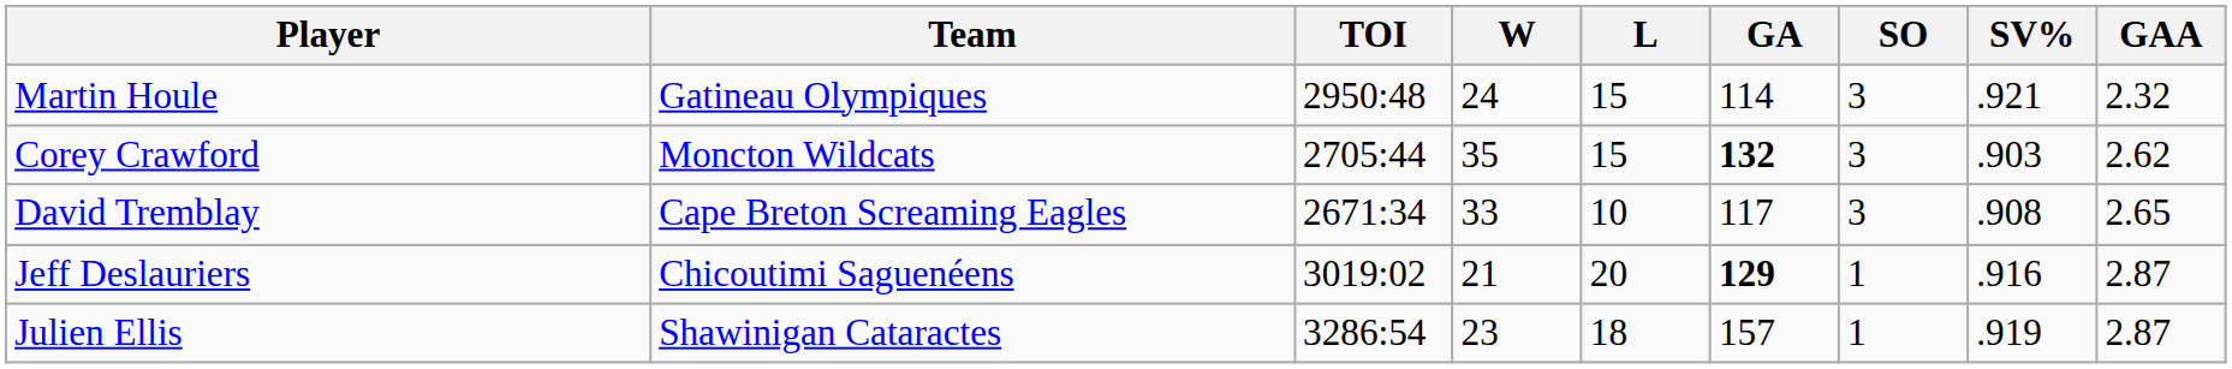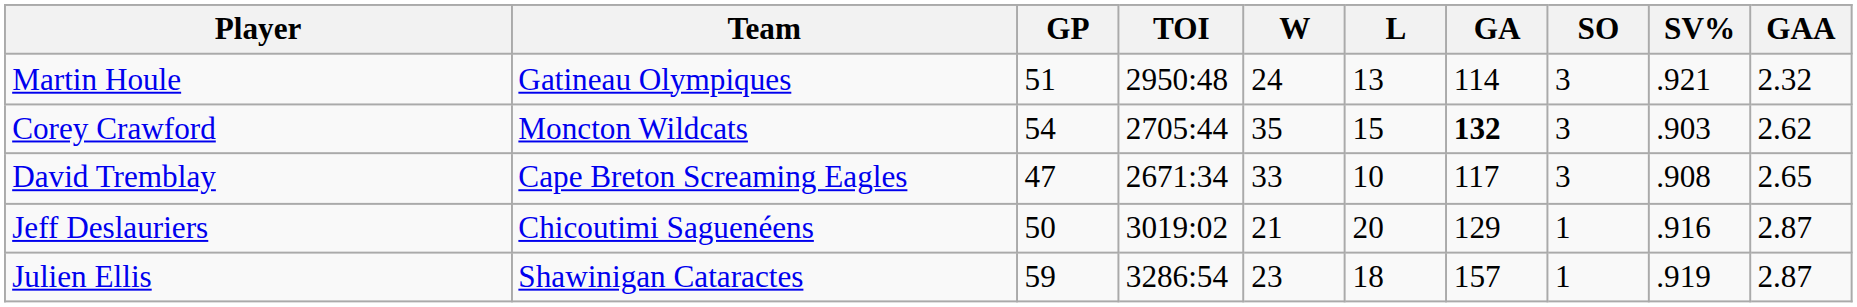 <table class="wikitable" style="width: 75%">
 <tr>
 <th width=25%>Player</th>
 <th width=25%>Team</th>
+<th width=5%>GP</th>
 <th width=5%>TOI</th>
 <th width=5%>W</th>
 <th width=5%>L</th>
 <th width=5%>GA</th>
 <th width=5%>SO</th>
 <th width=5%>SV%</th>
 <th width=5%>GAA</th>
 </tr>
 <tr>
 <td><a href='#'>Martin Houle</a></td>
 <td><a href='#'>Gatineau Olympiques</a></td>
+<td>51</td>
 <td>2950:48</td>
 <td>24</td>
-<td>15</td>
+<td>13</td>
 <td>114</td>
 <td>3</td>
 <td>.921</td>
 <td>2.32</td>
 </tr>
 <tr>
 <td><a href='#'>Corey Crawford</a></td>
 <td><a href='#'>Moncton Wildcats</a></td>
+<td>54</td>
 <td>2705:44</td>
 <td>35</td>
 <td>15</td>
 <td><strong>132</strong></td>
 <td>3</td>
 <td>.903</td>
 <td>2.62</td>
 </tr>
 <tr>
 <td><a href='#'>David Tremblay</a></td>
 <td><a href='#'>Cape Breton Screaming Eagles</a></td>
+<td>47</td>
 <td>2671:34</td>
 <td>33</td>
 <td>10</td>
 <td>117</td>
 <td>3</td>
 <td>.908</td>
 <td>2.65</td>
 </tr>
 <tr>
 <td><a href='#'>Jeff Deslauriers</a></td>
 <td><a href='#'>Chicoutimi Saguenéens</a></td>
+<td>50</td>
 <td>3019:02</td>
 <td>21</td>
 <td>20</td>
-<td><strong>129</strong></td>
+<td>129</td>
 <td>1</td>
 <td>.916</td>
 <td>2.87</td>
 </tr>
 <tr>
 <td><a href='#'>Julien Ellis</a></td>
 <td><a href='#'>Shawinigan Cataractes</a></td>
+<td>59</td>
 <td>3286:54</td>
 <td>23</td>
 <td>18</td>
 <td>157</td>
 <td>1</td>
 <td>.919</td>
 <td>2.87</td>
 </tr>
 </table>
